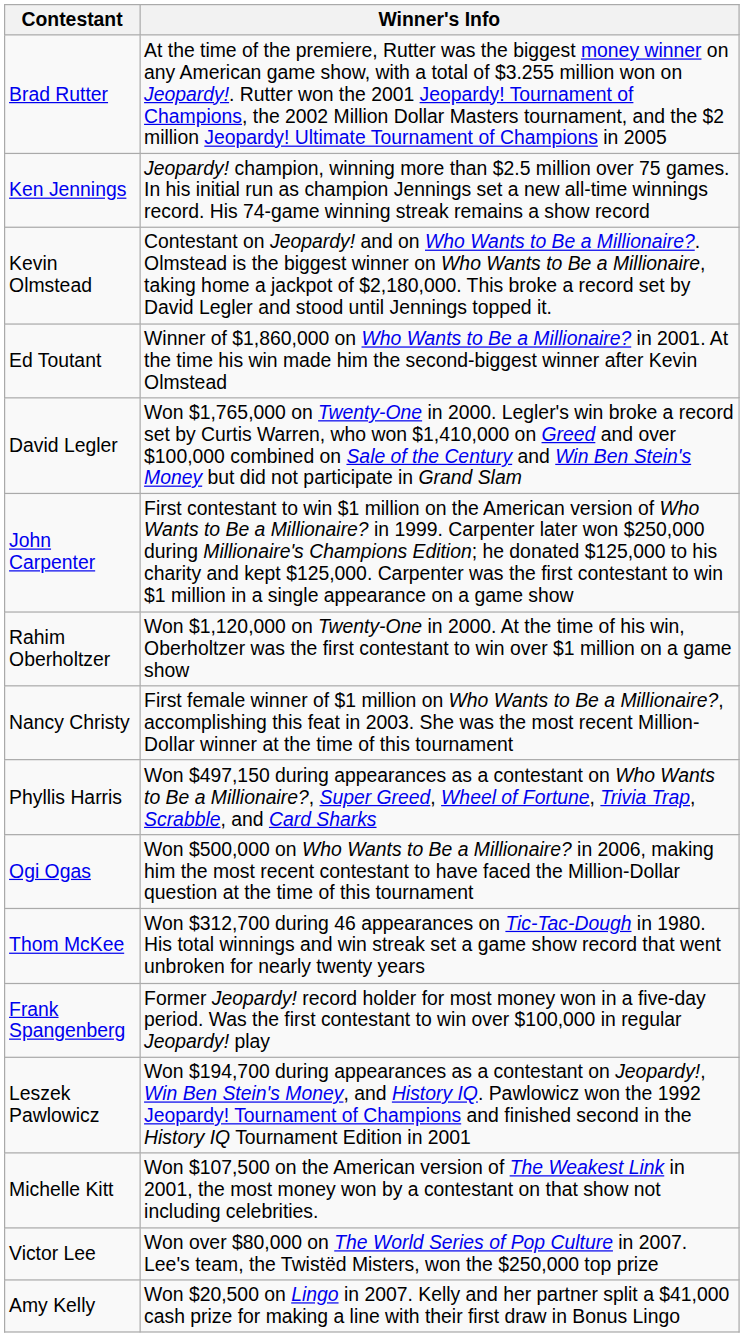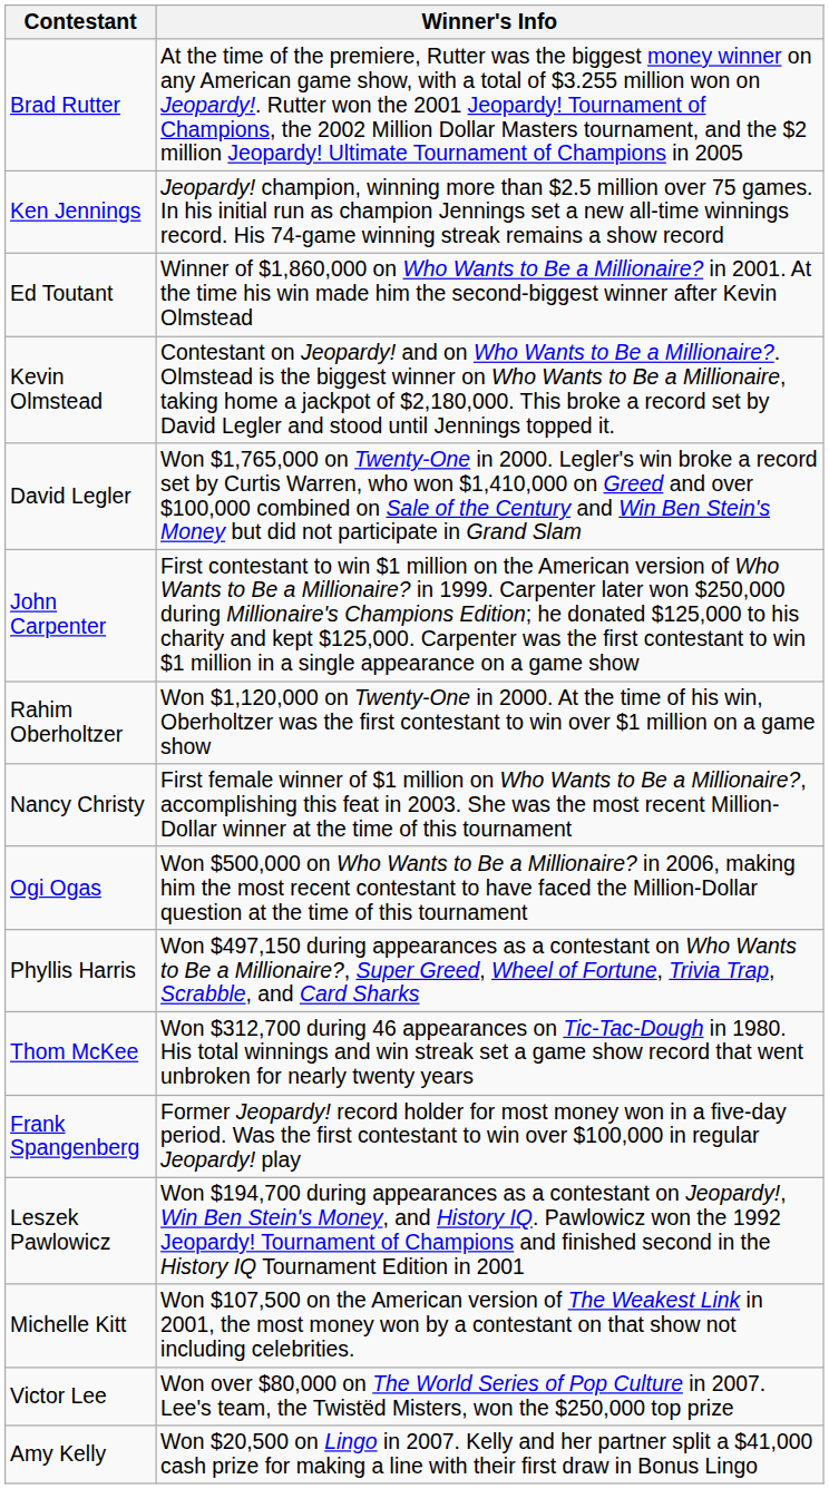 <table class="wikitable">
 <tr>
 <th colspan="1">Contestant</th>
 <th colspan="1">Winner's Info</th>
 </tr>
 <tr>
 <td><a href='#'>Brad Rutter</a></td>
 <td>At the time of the premiere, Rutter was the biggest <a href='#'>money winner</a> on any American game show, with a total of $3.255 million won on <em><a href='#'>Jeopardy!</a></em>. Rutter won the 2001 <a href='#'>Jeopardy! Tournament of Champions</a>, the 2002 Million Dollar Masters tournament, and the $2 million <a href='#'>Jeopardy! Ultimate Tournament of Champions</a> in 2005</td>
 </tr>
 <tr>
 <td><a href='#'>Ken Jennings</a></td>
 <td><em>Jeopardy!</em> champion, winning more than $2.5 million over 75 games. In his initial run as champion Jennings set a new all-time winnings record. His 74-game winning streak remains a show record</td>
 </tr>
 <tr>
+<td>Ed Toutant</td>
+<td>Winner of $1,860,000 on <em><a href='#'>Who Wants to Be a Millionaire?</a></em> in 2001. At the time his win made him the second-biggest winner after Kevin Olmstead</td>
+</tr>
+<tr>
 <td>Kevin Olmstead</td>
 <td>Contestant on <em>Jeopardy!</em> and on <em><a href='#'>Who Wants to Be a Millionaire?</a></em>. Olmstead is the biggest winner on <em>Who Wants to Be a Millionaire</em>, taking home a jackpot of $2,180,000. This broke a record set by David Legler and stood until Jennings topped it.</td>
-</tr>
-<tr>
-<td>Ed Toutant</td>
-<td>Winner of $1,860,000 on <em><a href='#'>Who Wants to Be a Millionaire?</a></em> in 2001. At the time his win made him the second-biggest winner after Kevin Olmstead</td>
 </tr>
 <tr>
 <td>David Legler</td>
 <td>Won $1,765,000 on <em><a href='#'>Twenty-One</a></em> in 2000. Legler's win broke a record set by Curtis Warren, who won $1,410,000 on <em><a href='#'>Greed</a></em> and over $100,000 combined on <em><a href='#'>Sale of the Century</a></em> and <em><a href='#'>Win Ben Stein's Money</a></em> but did not participate in <em>Grand Slam</em></td>
 </tr>
 <tr>
 <td><a href='#'>John Carpenter</a></td>
 <td>First contestant to win $1 million on the American version of <em>Who Wants to Be a Millionaire?</em> in 1999. Carpenter later won $250,000 during <em>Millionaire's Champions Edition</em>; he donated $125,000 to his charity and kept $125,000. Carpenter was the first contestant to win $1 million in a single appearance on a game show</td>
 </tr>
 <tr>
 <td>Rahim Oberholtzer</td>
 <td>Won $1,120,000 on <em>Twenty-One</em> in 2000. At the time of his win, Oberholtzer was the first contestant to win over $1 million on a game show</td>
 </tr>
 <tr>
 <td>Nancy Christy</td>
 <td>First female winner of $1 million on <em>Who Wants to Be a Millionaire?</em>, accomplishing this feat in 2003. She was the most recent Million-Dollar winner at the time of this tournament</td>
 </tr>
 <tr>
+<td><a href='#'>Ogi Ogas</a></td>
+<td>Won $500,000 on <em>Who Wants to Be a Millionaire?</em> in 2006, making him the most recent contestant to have faced the Million-Dollar question at the time of this tournament</td>
+</tr>
+<tr>
 <td>Phyllis Harris</td>
 <td>Won $497,150 during appearances as a contestant on <em>Who Wants to Be a Millionaire?</em>, <em><a href='#'>Super Greed</a></em>, <em><a href='#'>Wheel of Fortune</a></em>, <em><a href='#'>Trivia Trap</a></em>, <em><a href='#'>Scrabble</a></em>, and <em><a href='#'>Card Sharks</a></em></td>
-</tr>
-<tr>
-<td><a href='#'>Ogi Ogas</a></td>
-<td>Won $500,000 on <em>Who Wants to Be a Millionaire?</em> in 2006, making him the most recent contestant to have faced the Million-Dollar question at the time of this tournament</td>
 </tr>
 <tr>
 <td><a href='#'>Thom McKee</a></td>
 <td>Won $312,700 during 46 appearances on <em><a href='#'>Tic-Tac-Dough</a></em> in 1980. His total winnings and win streak set a game show record that went unbroken for nearly twenty years</td>
 </tr>
 <tr>
 <td><a href='#'>Frank Spangenberg</a></td>
 <td>Former <em>Jeopardy!</em> record holder for most money won in a five-day period. Was the first contestant to win over $100,000 in regular <em>Jeopardy!</em> play</td>
 </tr>
 <tr>
 <td>Leszek Pawlowicz</td>
 <td>Won $194,700 during appearances as a contestant on <em>Jeopardy!</em>, <em><a href='#'>Win Ben Stein's Money</a></em>, and <em><a href='#'>History IQ</a></em>. Pawlowicz won the 1992 <a href='#'>Jeopardy! Tournament of Champions</a> and finished second in the <em>History IQ</em> Tournament Edition in 2001</td>
 </tr>
 <tr>
 <td>Michelle Kitt</td>
 <td>Won $107,500 on the American version of <em><a href='#'>The Weakest Link</a></em> in 2001, the most money won by a contestant on that show not including celebrities.</td>
 </tr>
 <tr>
 <td>Victor Lee</td>
 <td>Won over $80,000 on <em><a href='#'>The World Series of Pop Culture</a></em> in 2007. Lee's team, the Twistëd Misters, won the $250,000 top prize</td>
 </tr>
 <tr>
 <td>Amy Kelly</td>
 <td>Won $20,500 on <em><a href='#'>Lingo</a></em> in 2007. Kelly and her partner split a $41,000 cash prize for making a line with their first draw in Bonus Lingo</td>
 </tr>
 </table>
